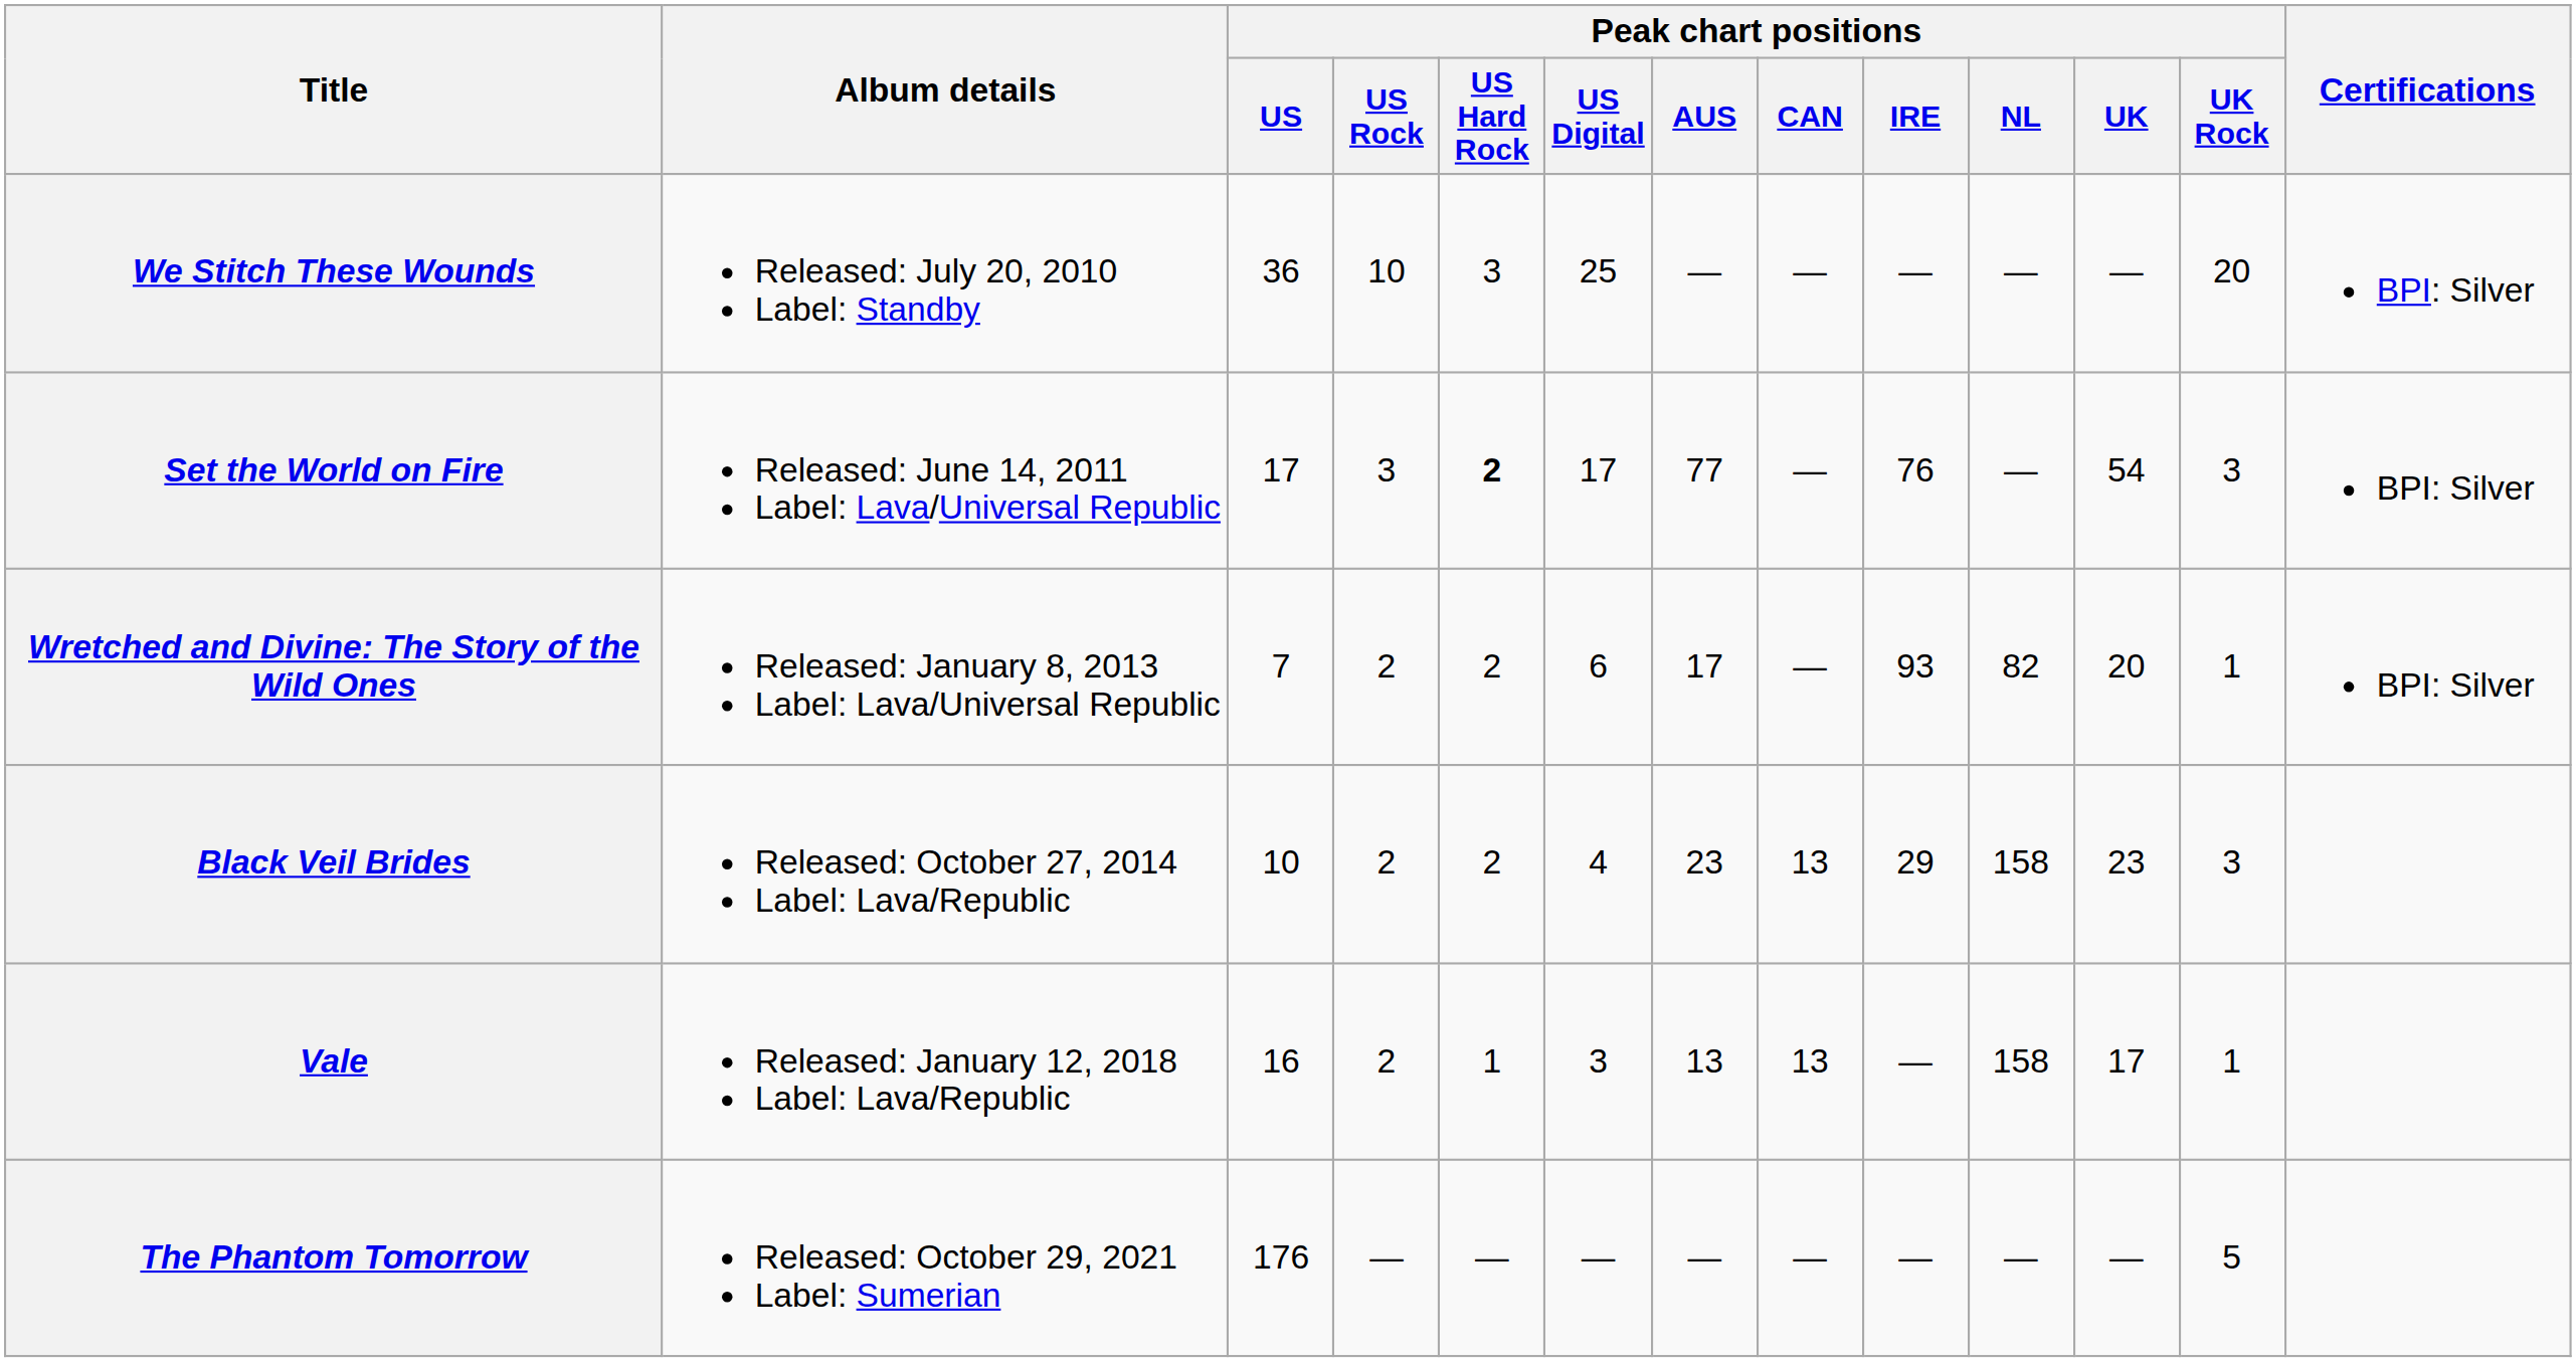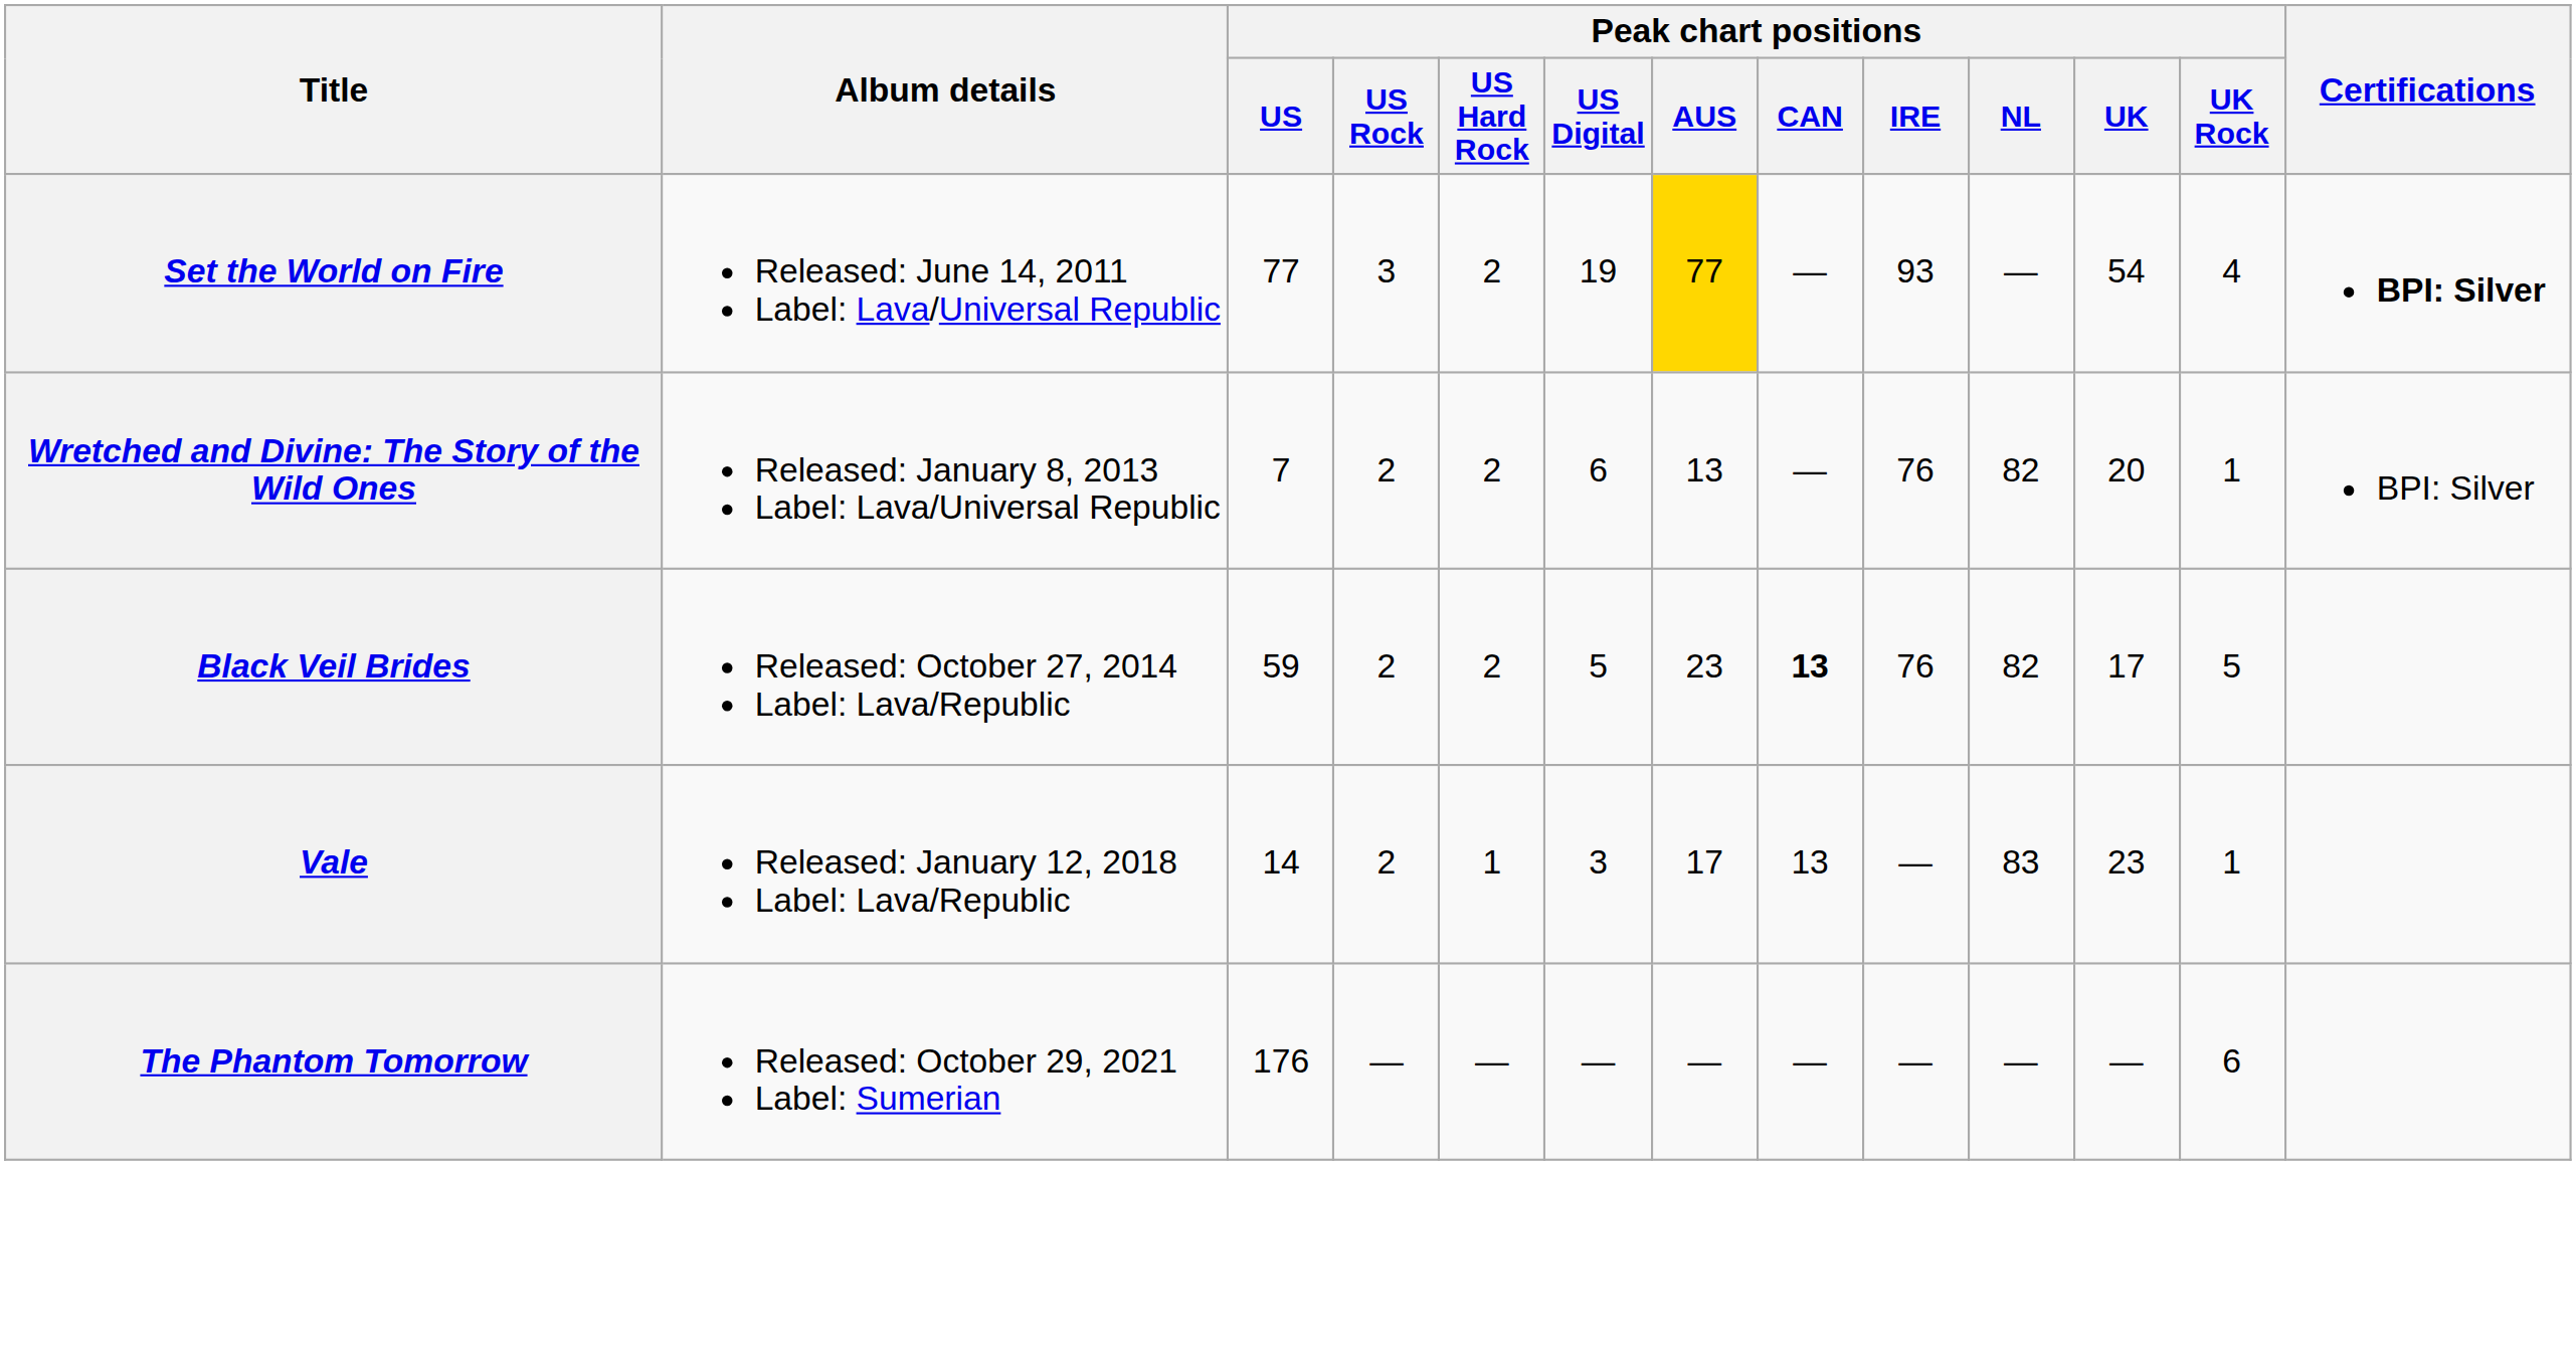 <table class="wikitable plainrowheaders">
 <tr>
 <th rowspan="2" style="width:19em;">Title</th>
 <th rowspan="2">Album details</th>
 <th colspan="10">Peak chart positions</th>
 <th scope="col" rowspan="2" style="width:8em;"><a href='#'>Certifications</a></th>
 </tr>
 <tr>
 <th scope="col" style="width:3em;font-size:90%;"><a href='#'>US</a><br></th>
 <th scope="col" style="width:3em;font-size:90%;"><a href='#'>US<br>Rock</a><br></th>
 <th scope="col" style="width:3em;font-size:90%;"><a href='#'>US<br>Hard Rock</a><br></th>
 <th scope="col" style="width:3em;font-size:90%;"><a href='#'>US<br>Digital</a><br></th>
 <th scope="col" style="width:3em;font-size:90%;"><a href='#'>AUS</a><br></th>
 <th scope="col" style="width:3em;font-size:90%;"><a href='#'>CAN</a><br></th>
 <th scope="col" style="width:3em;font-size:90%;"><a href='#'>IRE</a><br></th>
 <th scope="col" style="width:3em;font-size:90%;"><a href='#'>NL</a><br></th>
 <th scope="col" style="width:3em;font-size:90%;"><a href='#'>UK</a><br></th>
 <th scope="col" style="width:3em;font-size:90%;"><a href='#'>UK<br>Rock</a><br></th>
 </tr>
 <tr>
-<th scope="row"><em><a href='#'>We Stitch These Wounds</a></em></th>
-<td><br><ul><li>Released: July 20, 2010</li><li>Label: <a href='#'>Standby</a></li></ul></td>
-<td style="text-align:center;">36</td>
-<td style="text-align:center;">10</td>
-<td style="text-align:center;">3</td>
-<td style="text-align:center;">25</td>
-<td style="text-align:center;">—</td>
-<td style="text-align:center;">—</td>
-<td style="text-align:center;">—</td>
-<td style="text-align:center;">—</td>
-<td style="text-align:center;">—</td>
-<td style="text-align:center;">20</td>
-<td><br><ul><li><a href='#'>BPI</a>: Silver</li></ul></td>
-</tr>
-<tr>
 <th scope="row"><em><a href='#'>Set the World on Fire</a></em></th>
 <td><br><ul><li>Released: June 14, 2011</li><li>Label: <a href='#'>Lava</a>/<a href='#'>Universal Republic</a></li></ul></td>
-<td style="text-align:center;">17</td>
+<td style="text-align:center;">77</td>
 <td style="text-align:center;">3</td>
-<td style="text-align:center;"><strong>2</strong></td>
-<td style="text-align:center;">17</td>
-<td style="text-align:center;">77</td>
+<td style="text-align:center;">2</td>
+<td style="text-align:center;">19</td>
+<td style="background: gold; text-align:center;">77</td>
 <td style="text-align:center;">—</td>
-<td style="text-align:center;">76</td>
+<td style="text-align:center;">93</td>
 <td style="text-align:center;">—</td>
 <td style="text-align:center;">54</td>
-<td style="text-align:center;">3</td>
-<td><br><ul><li>BPI: Silver</li></ul></td>
+<td style="text-align:center;">4</td>
+<td><strong><br><ul><li>BPI: Silver</li></ul></strong></td>
 </tr>
 <tr>
 <th scope="row"><em><a href='#'>Wretched and Divine: The Story of the Wild Ones</a></em></th>
 <td><br><ul><li>Released: January 8, 2013</li><li>Label: Lava/Universal Republic</li></ul></td>
 <td style="text-align:center;">7</td>
 <td style="text-align:center;">2</td>
 <td style="text-align:center;">2</td>
 <td style="text-align:center;">6</td>
-<td style="text-align:center;">17</td>
+<td style="text-align:center;">13</td>
 <td style="text-align:center;">—</td>
-<td style="text-align:center;">93</td>
+<td style="text-align:center;">76</td>
 <td style="text-align:center;">82</td>
 <td style="text-align:center;">20</td>
 <td style="text-align:center;">1</td>
 <td><br><ul><li>BPI: Silver</li></ul></td>
 </tr>
 <tr>
 <th scope="row"><em><a href='#'>Black Veil Brides</a></em></th>
 <td><br><ul><li>Released: October 27, 2014</li><li>Label: Lava/Republic</li></ul></td>
-<td style="text-align:center;">10</td>
+<td style="text-align:center;">59</td>
 <td style="text-align:center;">2</td>
 <td style="text-align:center;">2</td>
-<td style="text-align:center;">4</td>
+<td style="text-align:center;">5</td>
 <td style="text-align:center;">23</td>
-<td style="text-align:center;">13</td>
-<td style="text-align:center;">29</td>
-<td style="text-align:center;">158</td>
-<td style="text-align:center;">23</td>
-<td style="text-align:center;">3</td>
+<td style="text-align:center;"><strong>13</strong></td>
+<td style="text-align:center;">76</td>
+<td style="text-align:center;">82</td>
+<td style="text-align:center;">17</td>
+<td style="text-align:center;">5</td>
 <td></td>
 </tr>
 <tr>
 <th scope="row"><em><a href='#'>Vale</a></em></th>
 <td><br><ul><li>Released: January 12, 2018</li><li>Label: Lava/Republic</li></ul></td>
-<td style="text-align:center;">16</td>
+<td style="text-align:center;">14</td>
 <td style="text-align:center;">2</td>
 <td style="text-align:center;">1</td>
 <td style="text-align:center;">3</td>
-<td style="text-align:center;">13</td>
+<td style="text-align:center;">17</td>
 <td style="text-align:center;">13</td>
 <td style="text-align:center;">—</td>
-<td style="text-align:center;">158</td>
-<td style="text-align:center;">17</td>
+<td style="text-align:center;">83</td>
+<td style="text-align:center;">23</td>
 <td style="text-align:center;">1</td>
 <td></td>
 </tr>
 <tr>
 <th scope="row"><em><a href='#'>The Phantom Tomorrow</a></em></th>
 <td><br><ul><li>Released: October 29, 2021</li><li>Label: <a href='#'>Sumerian</a></li></ul></td>
 <td style="text-align:center;">176</td>
 <td style="text-align:center;">—</td>
 <td style="text-align:center;">—</td>
 <td style="text-align:center;">—</td>
 <td style="text-align:center;">—</td>
 <td style="text-align:center;">—</td>
 <td style="text-align:center;">—</td>
 <td style="text-align:center;">—</td>
 <td style="text-align:center;">—</td>
-<td style="text-align:center;">5</td>
+<td style="text-align:center;">6</td>
 <td></td>
 </tr>
 </table>
